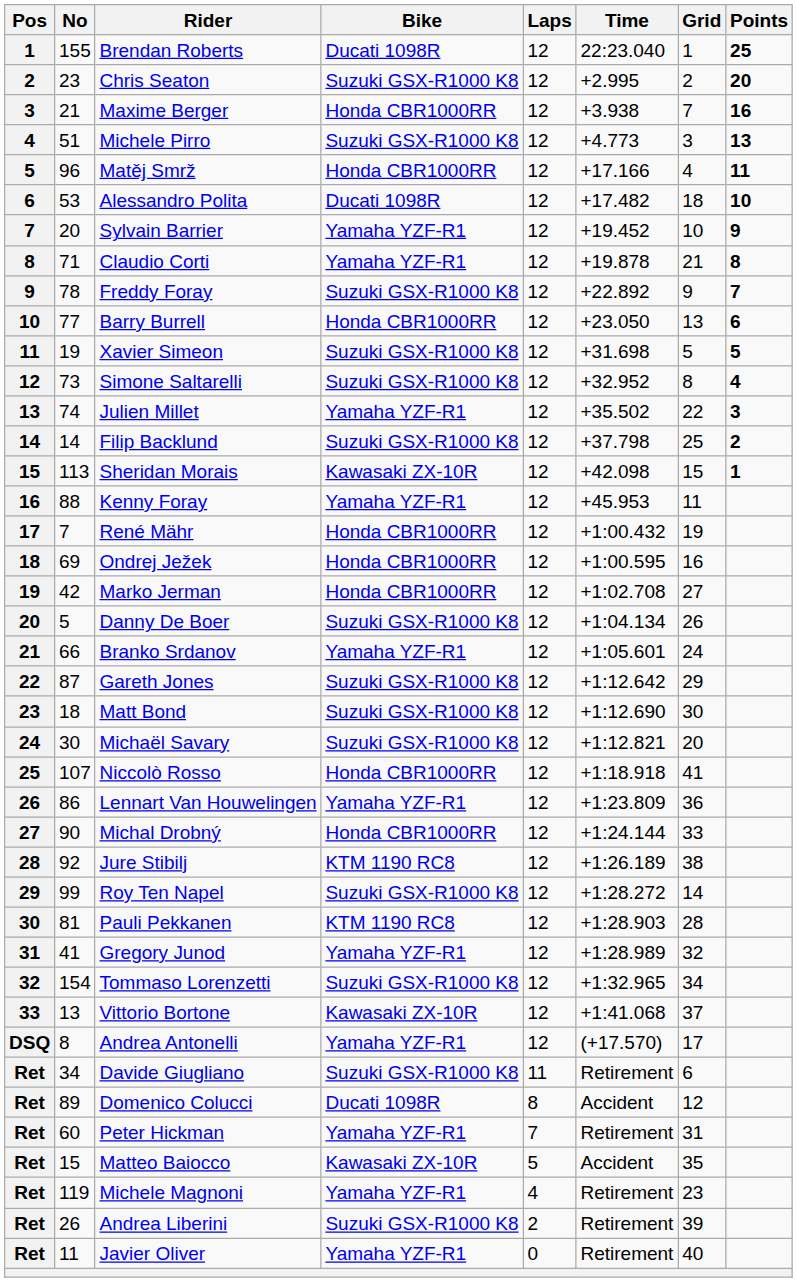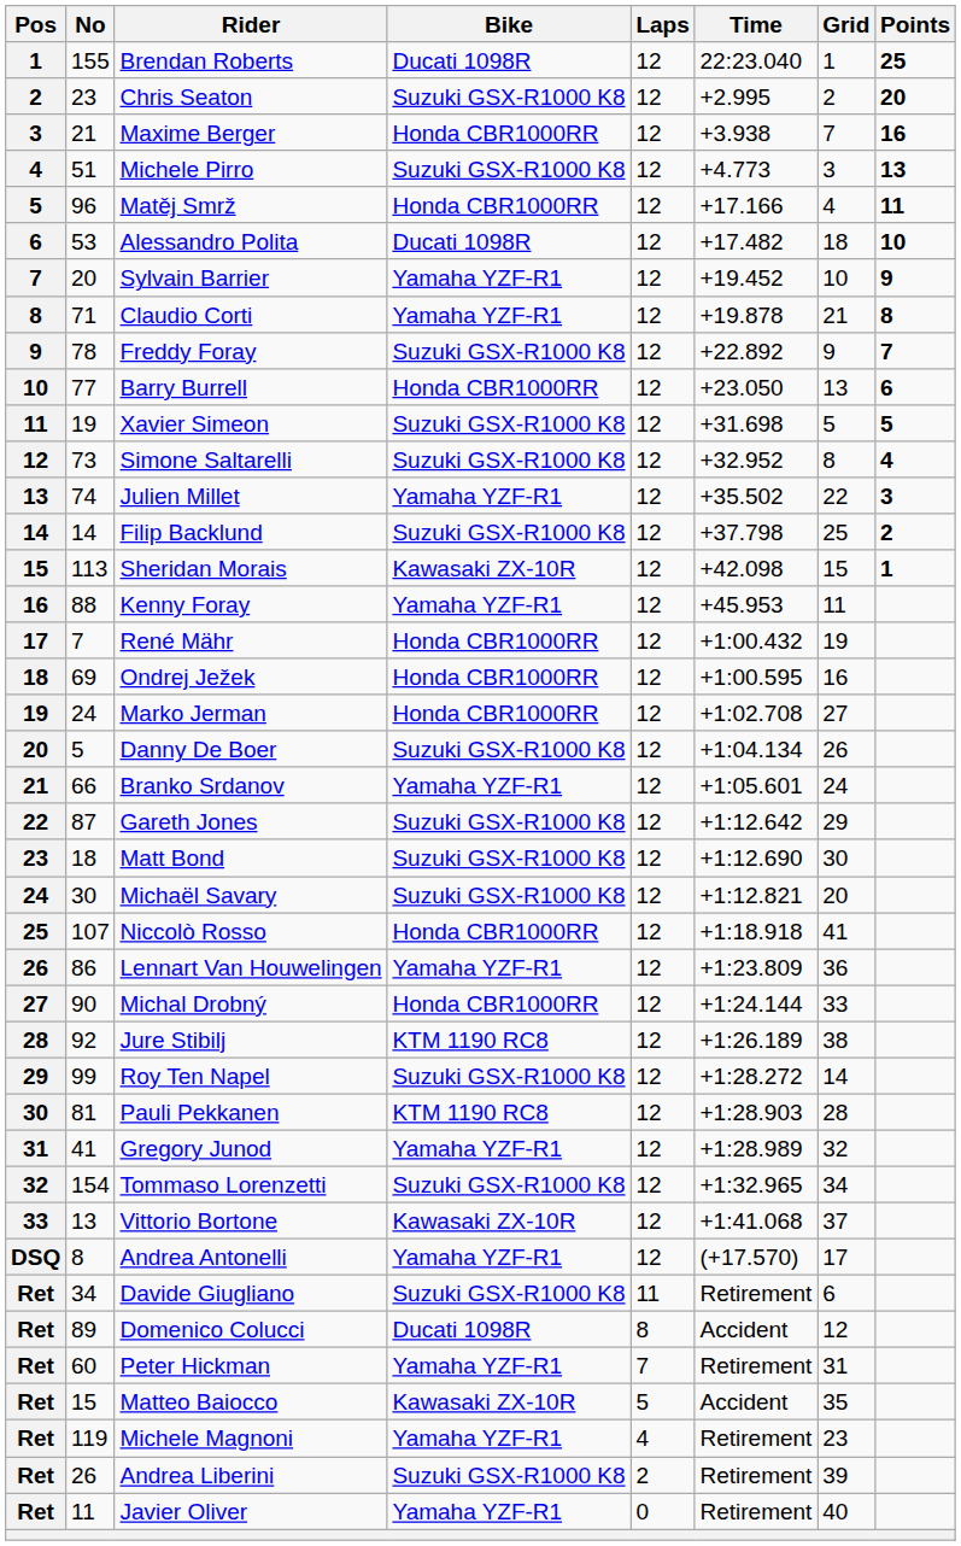 <table class="wikitable" style="font-size: 95%;">
 <tr>
 <th>Pos</th>
 <th>No</th>
 <th>Rider</th>
 <th>Bike</th>
 <th>Laps</th>
 <th>Time</th>
 <th>Grid</th>
 <th>Points</th>
 </tr>
 <tr>
 <th>1</th>
 <td>155</td>
 <td> <a href='#'>Brendan Roberts</a></td>
 <td><a href='#'>Ducati 1098R</a></td>
 <td>12</td>
 <td>22:23.040</td>
 <td>1</td>
 <td><strong>25</strong></td>
 </tr>
 <tr>
 <th>2</th>
 <td>23</td>
 <td> <a href='#'>Chris Seaton</a></td>
 <td><a href='#'>Suzuki GSX-R1000 K8</a></td>
 <td>12</td>
 <td>+2.995</td>
 <td>2</td>
 <td><strong>20</strong></td>
 </tr>
 <tr>
 <th>3</th>
 <td>21</td>
 <td> <a href='#'>Maxime Berger</a></td>
 <td><a href='#'>Honda CBR1000RR</a></td>
 <td>12</td>
 <td>+3.938</td>
 <td>7</td>
 <td><strong>16</strong></td>
 </tr>
 <tr>
 <th>4</th>
 <td>51</td>
 <td> <a href='#'>Michele Pirro</a></td>
 <td><a href='#'>Suzuki GSX-R1000 K8</a></td>
 <td>12</td>
 <td>+4.773</td>
 <td>3</td>
 <td><strong>13</strong></td>
 </tr>
 <tr>
 <th>5</th>
 <td>96</td>
 <td> <a href='#'>Matěj Smrž</a></td>
 <td><a href='#'>Honda CBR1000RR</a></td>
 <td>12</td>
 <td>+17.166</td>
 <td>4</td>
 <td><strong>11</strong></td>
 </tr>
 <tr>
 <th>6</th>
 <td>53</td>
 <td> <a href='#'>Alessandro Polita</a></td>
 <td><a href='#'>Ducati 1098R</a></td>
 <td>12</td>
 <td>+17.482</td>
 <td>18</td>
 <td><strong>10</strong></td>
 </tr>
 <tr>
 <th>7</th>
 <td>20</td>
 <td> <a href='#'>Sylvain Barrier</a></td>
 <td><a href='#'>Yamaha YZF-R1</a></td>
 <td>12</td>
 <td>+19.452</td>
 <td>10</td>
 <td><strong>9</strong></td>
 </tr>
 <tr>
 <th>8</th>
 <td>71</td>
 <td> <a href='#'>Claudio Corti</a></td>
 <td><a href='#'>Yamaha YZF-R1</a></td>
 <td>12</td>
 <td>+19.878</td>
 <td>21</td>
 <td><strong>8</strong></td>
 </tr>
 <tr>
 <th>9</th>
 <td>78</td>
 <td> <a href='#'>Freddy Foray</a></td>
 <td><a href='#'>Suzuki GSX-R1000 K8</a></td>
 <td>12</td>
 <td>+22.892</td>
 <td>9</td>
 <td><strong>7</strong></td>
 </tr>
 <tr>
 <th>10</th>
 <td>77</td>
 <td> <a href='#'>Barry Burrell</a></td>
 <td><a href='#'>Honda CBR1000RR</a></td>
 <td>12</td>
 <td>+23.050</td>
 <td>13</td>
 <td><strong>6</strong></td>
 </tr>
 <tr>
 <th>11</th>
 <td>19</td>
 <td> <a href='#'>Xavier Simeon</a></td>
 <td><a href='#'>Suzuki GSX-R1000 K8</a></td>
 <td>12</td>
 <td>+31.698</td>
 <td>5</td>
 <td><strong>5</strong></td>
 </tr>
 <tr>
 <th>12</th>
 <td>73</td>
 <td> <a href='#'>Simone Saltarelli</a></td>
 <td><a href='#'>Suzuki GSX-R1000 K8</a></td>
 <td>12</td>
 <td>+32.952</td>
 <td>8</td>
 <td><strong>4</strong></td>
 </tr>
 <tr>
 <th>13</th>
 <td>74</td>
 <td> <a href='#'>Julien Millet</a></td>
 <td><a href='#'>Yamaha YZF-R1</a></td>
 <td>12</td>
 <td>+35.502</td>
 <td>22</td>
 <td><strong>3</strong></td>
 </tr>
 <tr>
 <th>14</th>
 <td>14</td>
 <td> <a href='#'>Filip Backlund</a></td>
 <td><a href='#'>Suzuki GSX-R1000 K8</a></td>
 <td>12</td>
 <td>+37.798</td>
 <td>25</td>
 <td><strong>2</strong></td>
 </tr>
 <tr>
 <th>15</th>
 <td>113</td>
 <td> <a href='#'>Sheridan Morais</a></td>
 <td><a href='#'>Kawasaki ZX-10R</a></td>
 <td>12</td>
 <td>+42.098</td>
 <td>15</td>
 <td><strong>1</strong></td>
 </tr>
 <tr>
 <th>16</th>
 <td>88</td>
 <td> <a href='#'>Kenny Foray</a></td>
 <td><a href='#'>Yamaha YZF-R1</a></td>
 <td>12</td>
 <td>+45.953</td>
 <td>11</td>
 <td></td>
 </tr>
 <tr>
 <th>17</th>
 <td>7</td>
 <td> <a href='#'>René Mähr</a></td>
 <td><a href='#'>Honda CBR1000RR</a></td>
 <td>12</td>
 <td>+1:00.432</td>
 <td>19</td>
 <td></td>
 </tr>
 <tr>
 <th>18</th>
 <td>69</td>
 <td> <a href='#'>Ondrej Ježek</a></td>
 <td><a href='#'>Honda CBR1000RR</a></td>
 <td>12</td>
 <td>+1:00.595</td>
 <td>16</td>
 <td></td>
 </tr>
 <tr>
 <th>19</th>
-<td>42</td>
+<td>24</td>
 <td> <a href='#'>Marko Jerman</a></td>
 <td><a href='#'>Honda CBR1000RR</a></td>
 <td>12</td>
 <td>+1:02.708</td>
 <td>27</td>
 <td></td>
 </tr>
 <tr>
 <th>20</th>
 <td>5</td>
 <td> <a href='#'>Danny De Boer</a></td>
 <td><a href='#'>Suzuki GSX-R1000 K8</a></td>
 <td>12</td>
 <td>+1:04.134</td>
 <td>26</td>
 <td></td>
 </tr>
 <tr>
 <th>21</th>
 <td>66</td>
 <td> <a href='#'>Branko Srdanov</a></td>
 <td><a href='#'>Yamaha YZF-R1</a></td>
 <td>12</td>
 <td>+1:05.601</td>
 <td>24</td>
 <td></td>
 </tr>
 <tr>
 <th>22</th>
 <td>87</td>
 <td> <a href='#'>Gareth Jones</a></td>
 <td><a href='#'>Suzuki GSX-R1000 K8</a></td>
 <td>12</td>
 <td>+1:12.642</td>
 <td>29</td>
 <td></td>
 </tr>
 <tr>
 <th>23</th>
 <td>18</td>
 <td> <a href='#'>Matt Bond</a></td>
 <td><a href='#'>Suzuki GSX-R1000 K8</a></td>
 <td>12</td>
 <td>+1:12.690</td>
 <td>30</td>
 <td></td>
 </tr>
 <tr>
 <th>24</th>
 <td>30</td>
 <td> <a href='#'>Michaël Savary</a></td>
 <td><a href='#'>Suzuki GSX-R1000 K8</a></td>
 <td>12</td>
 <td>+1:12.821</td>
 <td>20</td>
 <td></td>
 </tr>
 <tr>
 <th>25</th>
 <td>107</td>
 <td> <a href='#'>Niccolò Rosso</a></td>
 <td><a href='#'>Honda CBR1000RR</a></td>
 <td>12</td>
 <td>+1:18.918</td>
 <td>41</td>
 <td></td>
 </tr>
 <tr>
 <th>26</th>
 <td>86</td>
 <td> <a href='#'>Lennart Van Houwelingen</a></td>
 <td><a href='#'>Yamaha YZF-R1</a></td>
 <td>12</td>
 <td>+1:23.809</td>
 <td>36</td>
 <td></td>
 </tr>
 <tr>
 <th>27</th>
 <td>90</td>
 <td> <a href='#'>Michal Drobný</a></td>
 <td><a href='#'>Honda CBR1000RR</a></td>
 <td>12</td>
 <td>+1:24.144</td>
 <td>33</td>
 <td></td>
 </tr>
 <tr>
 <th>28</th>
 <td>92</td>
 <td> <a href='#'>Jure Stibilj</a></td>
 <td><a href='#'>KTM 1190 RC8</a></td>
 <td>12</td>
 <td>+1:26.189</td>
 <td>38</td>
 <td></td>
 </tr>
 <tr>
 <th>29</th>
 <td>99</td>
 <td> <a href='#'>Roy Ten Napel</a></td>
 <td><a href='#'>Suzuki GSX-R1000 K8</a></td>
 <td>12</td>
 <td>+1:28.272</td>
 <td>14</td>
 <td></td>
 </tr>
 <tr>
 <th>30</th>
 <td>81</td>
 <td> <a href='#'>Pauli Pekkanen</a></td>
 <td><a href='#'>KTM 1190 RC8</a></td>
 <td>12</td>
 <td>+1:28.903</td>
 <td>28</td>
 <td></td>
 </tr>
 <tr>
 <th>31</th>
 <td>41</td>
 <td> <a href='#'>Gregory Junod</a></td>
 <td><a href='#'>Yamaha YZF-R1</a></td>
 <td>12</td>
 <td>+1:28.989</td>
 <td>32</td>
 <td></td>
 </tr>
 <tr>
 <th>32</th>
 <td>154</td>
 <td> <a href='#'>Tommaso Lorenzetti</a></td>
 <td><a href='#'>Suzuki GSX-R1000 K8</a></td>
 <td>12</td>
 <td>+1:32.965</td>
 <td>34</td>
 <td></td>
 </tr>
 <tr>
 <th>33</th>
 <td>13</td>
 <td> <a href='#'>Vittorio Bortone</a></td>
 <td><a href='#'>Kawasaki ZX-10R</a></td>
 <td>12</td>
 <td>+1:41.068</td>
 <td>37</td>
 <td></td>
 </tr>
 <tr>
 <th>DSQ</th>
 <td>8</td>
 <td> <a href='#'>Andrea Antonelli</a></td>
 <td><a href='#'>Yamaha YZF-R1</a></td>
 <td>12</td>
 <td>(+17.570)</td>
 <td>17</td>
 <td></td>
 </tr>
 <tr>
 <th>Ret</th>
 <td>34</td>
 <td> <a href='#'>Davide Giugliano</a></td>
 <td><a href='#'>Suzuki GSX-R1000 K8</a></td>
 <td>11</td>
 <td>Retirement</td>
 <td>6</td>
 <td></td>
 </tr>
 <tr>
 <th>Ret</th>
 <td>89</td>
 <td> <a href='#'>Domenico Colucci</a></td>
 <td><a href='#'>Ducati 1098R</a></td>
 <td>8</td>
 <td>Accident</td>
 <td>12</td>
 <td></td>
 </tr>
 <tr>
 <th>Ret</th>
 <td>60</td>
 <td> <a href='#'>Peter Hickman</a></td>
 <td><a href='#'>Yamaha YZF-R1</a></td>
 <td>7</td>
 <td>Retirement</td>
 <td>31</td>
 <td></td>
 </tr>
 <tr>
 <th>Ret</th>
 <td>15</td>
 <td> <a href='#'>Matteo Baiocco</a></td>
 <td><a href='#'>Kawasaki ZX-10R</a></td>
 <td>5</td>
 <td>Accident</td>
 <td>35</td>
 <td></td>
 </tr>
 <tr>
 <th>Ret</th>
 <td>119</td>
 <td> <a href='#'>Michele Magnoni</a></td>
 <td><a href='#'>Yamaha YZF-R1</a></td>
 <td>4</td>
 <td>Retirement</td>
 <td>23</td>
 <td></td>
 </tr>
 <tr>
 <th>Ret</th>
 <td>26</td>
 <td> <a href='#'>Andrea Liberini</a></td>
 <td><a href='#'>Suzuki GSX-R1000 K8</a></td>
 <td>2</td>
 <td>Retirement</td>
 <td>39</td>
 <td></td>
 </tr>
 <tr>
 <th>Ret</th>
 <td>11</td>
 <td> <a href='#'>Javier Oliver</a></td>
 <td><a href='#'>Yamaha YZF-R1</a></td>
 <td>0</td>
 <td>Retirement</td>
 <td>40</td>
 <td></td>
 </tr>
 <tr>
 <th colspan=8></th>
 </tr>
 </table>
